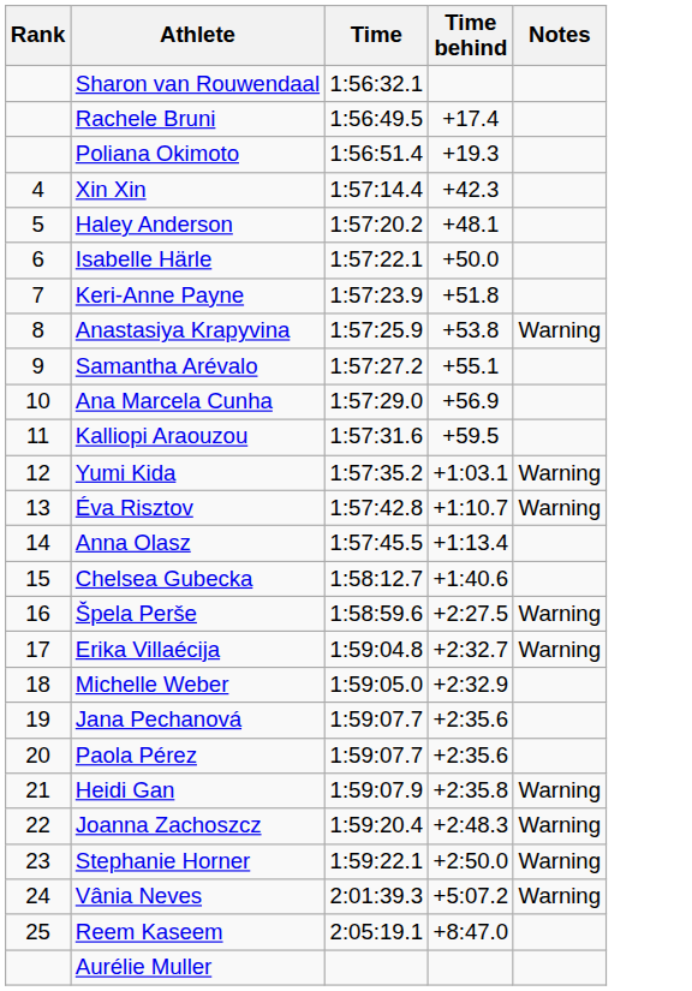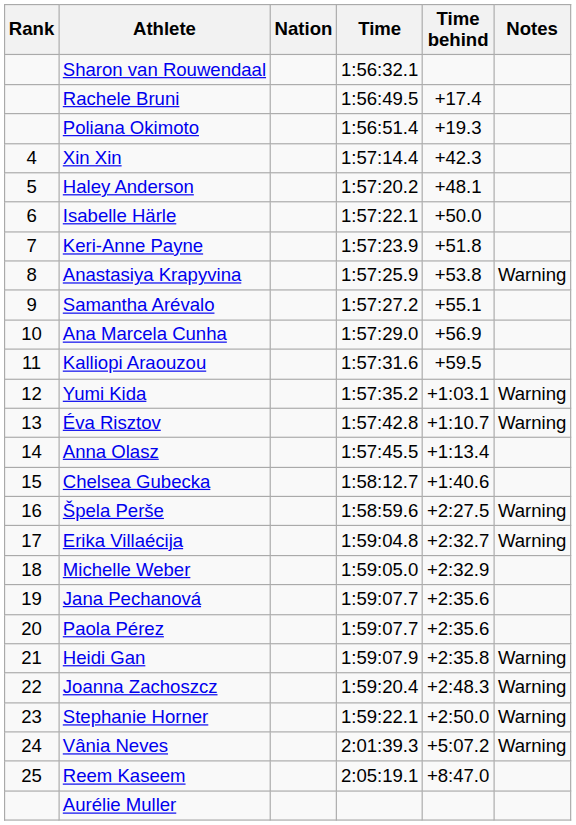 <table class="wikitable sortable" style="text-align:center">
 <tr>
 <th data-sort-type="number">Rank</th>
 <th>Athlete</th>
+<th>Nation</th>
 <th>Time</th>
 <th>Time<br>behind</th>
 <th>Notes</th>
 </tr>
 <tr>
 <td></td>
 <td align="left"><a href='#'>Sharon van Rouwendaal</a></td>
+<td align="left"></td>
 <td>1:56:32.1</td>
 <td></td>
 <td></td>
 </tr>
 <tr>
 <td></td>
 <td align="left"><a href='#'>Rachele Bruni</a></td>
+<td align="left"></td>
 <td>1:56:49.5</td>
 <td>+17.4</td>
 <td></td>
 </tr>
 <tr>
 <td></td>
 <td align="left"><a href='#'>Poliana Okimoto</a></td>
+<td align="left"></td>
 <td>1:56:51.4</td>
 <td>+19.3</td>
 <td></td>
 </tr>
 <tr>
 <td>4</td>
 <td align="left"><a href='#'>Xin Xin</a></td>
+<td align="left"></td>
 <td>1:57:14.4</td>
 <td>+42.3</td>
 <td></td>
 </tr>
 <tr>
 <td>5</td>
 <td align="left"><a href='#'>Haley Anderson</a></td>
+<td align="left"></td>
 <td>1:57:20.2</td>
 <td>+48.1</td>
 <td></td>
 </tr>
 <tr>
 <td>6</td>
 <td align="left"><a href='#'>Isabelle Härle</a></td>
+<td align="left"></td>
 <td>1:57:22.1</td>
 <td>+50.0</td>
 <td></td>
 </tr>
 <tr>
 <td>7</td>
 <td align="left"><a href='#'>Keri-Anne Payne</a></td>
+<td align="left"></td>
 <td>1:57:23.9</td>
 <td>+51.8</td>
 <td></td>
 </tr>
 <tr>
 <td>8</td>
 <td align="left"><a href='#'>Anastasiya Krapyvina</a></td>
+<td align="left"></td>
 <td>1:57:25.9</td>
 <td>+53.8</td>
 <td>Warning</td>
 </tr>
 <tr>
 <td>9</td>
 <td align="left"><a href='#'>Samantha Arévalo</a></td>
+<td align="left"></td>
 <td>1:57:27.2</td>
 <td>+55.1</td>
 <td></td>
 </tr>
 <tr>
 <td>10</td>
 <td align="left"><a href='#'>Ana Marcela Cunha</a></td>
+<td align="left"></td>
 <td>1:57:29.0</td>
 <td>+56.9</td>
 <td></td>
 </tr>
 <tr>
 <td>11</td>
 <td align="left"><a href='#'>Kalliopi Araouzou</a></td>
+<td align="left"></td>
 <td>1:57:31.6</td>
 <td>+59.5</td>
 <td></td>
 </tr>
 <tr>
 <td>12</td>
 <td align="left"><a href='#'>Yumi Kida</a></td>
+<td align="left"></td>
 <td>1:57:35.2</td>
 <td>+1:03.1</td>
 <td>Warning</td>
 </tr>
 <tr>
 <td>13</td>
 <td align="left"><a href='#'>Éva Risztov</a></td>
+<td align="left"></td>
 <td>1:57:42.8</td>
 <td>+1:10.7</td>
 <td>Warning</td>
 </tr>
 <tr>
 <td>14</td>
 <td align="left"><a href='#'>Anna Olasz</a></td>
+<td align="left"></td>
 <td>1:57:45.5</td>
 <td>+1:13.4</td>
 <td></td>
 </tr>
 <tr>
 <td>15</td>
 <td align="left"><a href='#'>Chelsea Gubecka</a></td>
+<td align="left"></td>
 <td>1:58:12.7</td>
 <td>+1:40.6</td>
 <td></td>
 </tr>
 <tr>
 <td>16</td>
 <td align="left"><a href='#'>Špela Perše</a></td>
+<td align="left"></td>
 <td>1:58:59.6</td>
 <td>+2:27.5</td>
 <td>Warning</td>
 </tr>
 <tr>
 <td>17</td>
 <td align="left"><a href='#'>Erika Villaécija</a></td>
+<td align="left"></td>
 <td>1:59:04.8</td>
 <td>+2:32.7</td>
 <td>Warning</td>
 </tr>
 <tr>
 <td>18</td>
 <td align="left"><a href='#'>Michelle Weber</a></td>
+<td align="left"></td>
 <td>1:59:05.0</td>
 <td>+2:32.9</td>
 <td></td>
 </tr>
 <tr>
 <td>19</td>
 <td align="left"><a href='#'>Jana Pechanová</a></td>
+<td align="left"></td>
 <td>1:59:07.7</td>
 <td>+2:35.6</td>
 <td></td>
 </tr>
 <tr>
 <td>20</td>
 <td align="left"><a href='#'>Paola Pérez</a></td>
+<td align="left"></td>
 <td>1:59:07.7</td>
 <td>+2:35.6</td>
 <td></td>
 </tr>
 <tr>
 <td>21</td>
 <td align="left"><a href='#'>Heidi Gan</a></td>
+<td align="left"></td>
 <td>1:59:07.9</td>
 <td>+2:35.8</td>
 <td>Warning</td>
 </tr>
 <tr>
 <td>22</td>
 <td align="left"><a href='#'>Joanna Zachoszcz</a></td>
+<td align="left"></td>
 <td>1:59:20.4</td>
 <td>+2:48.3</td>
 <td>Warning</td>
 </tr>
 <tr>
 <td>23</td>
 <td align="left"><a href='#'>Stephanie Horner</a></td>
+<td align="left"></td>
 <td>1:59:22.1</td>
 <td>+2:50.0</td>
 <td>Warning</td>
 </tr>
 <tr>
 <td>24</td>
 <td align="left"><a href='#'>Vânia Neves</a></td>
+<td align="left"></td>
 <td>2:01:39.3</td>
 <td>+5:07.2</td>
 <td>Warning</td>
 </tr>
 <tr>
 <td>25</td>
 <td align="left"><a href='#'>Reem Kaseem</a></td>
+<td align="left"></td>
 <td>2:05:19.1</td>
 <td>+8:47.0</td>
 <td></td>
 </tr>
 <tr>
 <td></td>
 <td align="left"><a href='#'>Aurélie Muller</a></td>
+<td align="left"></td>
 <td></td>
 <td></td>
 <td></td>
 </tr>
 </table>
